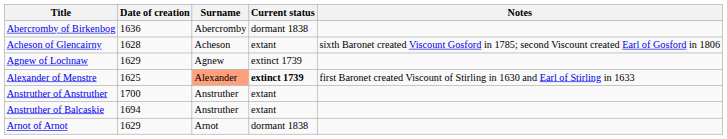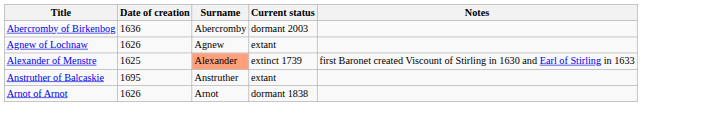 <table class="wikitable">
 <tr>
 <th>Title</th>
 <th>Date of creation</th>
 <th>Surname</th>
 <th>Current status</th>
 <th>Notes</th>
 </tr>
 <tr>
 <td><a href='#'>Abercromby of Birkenbog</a></td>
 <td>1636</td>
 <td>Abercromby</td>
-<td>dormant 1838</td>
+<td>dormant 2003</td>
 <td></td>
 </tr>
 <tr>
-<td><a href='#'>Acheson of Glencairny</a></td>
-<td>1628</td>
-<td>Acheson</td>
+<td><a href='#'>Agnew of Lochnaw</a></td>
+<td>1626</td>
+<td>Agnew</td>
 <td>extant</td>
-<td>sixth Baronet created <a href='#'>Viscount Gosford</a> in 1785; second Viscount created <a href='#'>Earl of Gosford</a> in 1806</td>
-</tr>
-<tr>
-<td><a href='#'>Agnew of Lochnaw</a></td>
-<td>1629</td>
-<td>Agnew</td>
-<td>extinct 1739</td>
 <td> </td>
 </tr>
 <tr>
 <td><a href='#'>Alexander of Menstre</a></td>
 <td>1625</td>
 <td style="background: lightsalmon;">Alexander</td>
-<td><strong>extinct 1739</strong></td>
+<td>extinct 1739</td>
 <td>first Baronet created Viscount of Stirling in 1630 and <a href='#'>Earl of Stirling</a> in 1633</td>
 </tr>
 <tr>
-<td><a href='#'>Anstruther of Anstruther</a></td>
-<td>1700</td>
-<td>Anstruther</td>
-<td>extant</td>
-<td> </td>
-</tr>
-<tr>
 <td><a href='#'>Anstruther of Balcaskie</a></td>
-<td>1694</td>
+<td>1695</td>
 <td>Anstruther</td>
 <td>extant</td>
 <td> </td>
 </tr>
 <tr>
 <td><a href='#'>Arnot of Arnot</a></td>
-<td>1629</td>
+<td>1626</td>
 <td>Arnot</td>
 <td>dormant 1838</td>
 <td> </td>
 </tr>
 </table>
